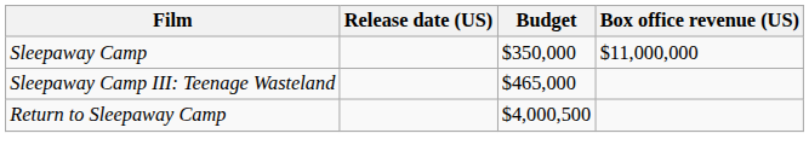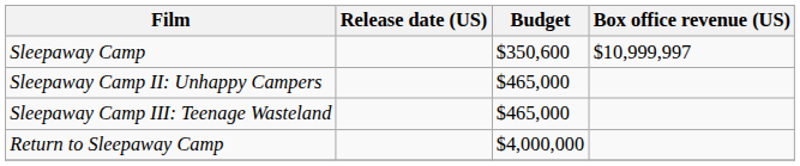 <table class="wikitable">
 <tr>
 <th rowspan="1"><strong>Film</strong></th>
 <th rowspan="1"><strong>Release date (US)</strong></th>
 <th rowspan="1"><strong>Budget</strong></th>
 <th rowspan="1"><strong>Box office revenue (US)</strong></th>
 </tr>
 <tr>
 <td><em>Sleepaway Camp</em></td>
 <td></td>
-<td>$350,000</td>
-<td>$11,000,000</td>
+<td>$350,600</td>
+<td>$10,999,997</td>
+</tr>
+<tr>
+<td><em>Sleepaway Camp II: Unhappy Campers</em></td>
+<td></td>
+<td>$465,000</td>
+<td></td>
 </tr>
 <tr>
 <td><em>Sleepaway Camp III: Teenage Wasteland</em></td>
 <td></td>
 <td>$465,000</td>
 <td></td>
 </tr>
 <tr>
 <td><em>Return to Sleepaway Camp</em></td>
 <td></td>
-<td>$4,000,500</td>
+<td>$4,000,000</td>
 <td></td>
 </tr>
 <tr>
 </tr>
 </table>
